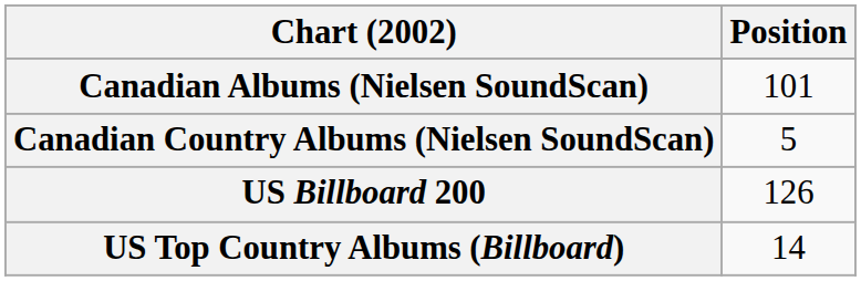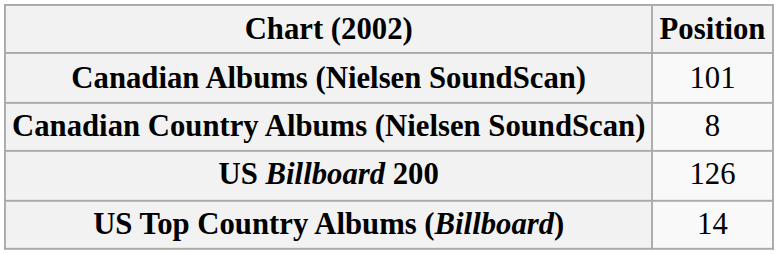 <table class="wikitable sortable plainrowheaders" style="text-align:center">
 <tr>
 <th scope="col">Chart (2002)</th>
 <th scope="col">Position</th>
 </tr>
 <tr>
 <th scope="row">Canadian Albums (Nielsen SoundScan)</th>
 <td>101</td>
 </tr>
 <tr>
 <th scope="row">Canadian Country Albums (Nielsen SoundScan)</th>
-<td>5</td>
+<td>8</td>
 </tr>
 <tr>
 <th scope="row">US <em>Billboard</em> 200</th>
 <td>126</td>
 </tr>
 <tr>
 <th scope="row">US Top Country Albums (<em>Billboard</em>)</th>
 <td>14</td>
 </tr>
 </table>
